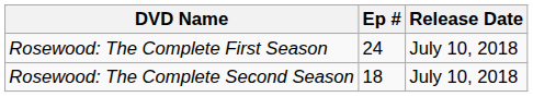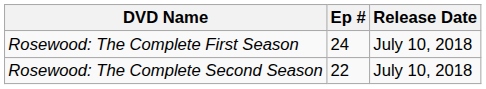 <table class="wikitable">
 <tr>
 <th>DVD Name</th>
 <th>Ep #</th>
 <th>Release Date</th>
 </tr>
 <tr>
 <td><em>Rosewood: The Complete First Season</em></td>
 <td>24</td>
 <td>July 10, 2018</td>
 </tr>
 <tr>
 <td><em>Rosewood: The Complete Second Season</em></td>
-<td>18</td>
+<td>22</td>
 <td>July 10, 2018</td>
 </tr>
 </table>
